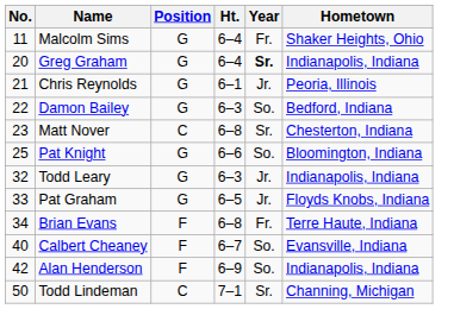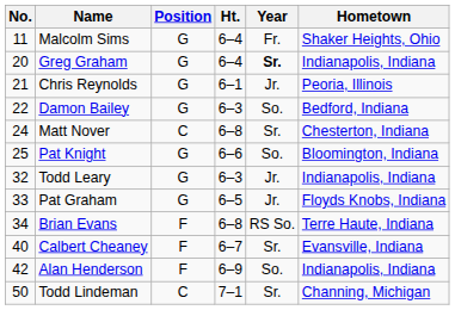 <table class="wikitable" style="text-align:center">
 <tr>
 <th>No.</th>
 <th>Name</th>
 <th><a href='#'>Position</a></th>
 <th>Ht.</th>
 <th>Year</th>
 <th>Hometown</th>
 </tr>
 <tr>
 <td>11</td>
 <td style="text-align:left">Malcolm Sims</td>
 <td>G</td>
 <td>6–4</td>
 <td>Fr.</td>
 <td style="text-align:left"><a href='#'>Shaker Heights, Ohio</a></td>
 </tr>
 <tr>
 <td>20</td>
 <td style="text-align:left"><a href='#'>Greg Graham</a></td>
 <td>G</td>
 <td>6–4</td>
 <td><strong>Sr.</strong></td>
 <td style="text-align:left"><a href='#'>Indianapolis, Indiana</a></td>
 </tr>
 <tr>
 <td>21</td>
 <td style="text-align:left">Chris Reynolds</td>
 <td>G</td>
 <td>6–1</td>
 <td>Jr.</td>
 <td style="text-align:left"><a href='#'>Peoria, Illinois</a></td>
 </tr>
 <tr>
 <td>22</td>
 <td style="text-align:left"><a href='#'>Damon Bailey</a></td>
 <td>G</td>
 <td>6–3</td>
 <td>So.</td>
 <td style="text-align:left"><a href='#'>Bedford, Indiana</a></td>
 </tr>
 <tr>
-<td>23</td>
+<td>24</td>
 <td style="text-align:left">Matt Nover</td>
 <td>C</td>
 <td>6–8</td>
 <td>Sr.</td>
 <td style="text-align:left"><a href='#'>Chesterton, Indiana</a></td>
 </tr>
 <tr>
 <td>25</td>
 <td style="text-align:left"><a href='#'>Pat Knight</a></td>
 <td>G</td>
 <td>6–6</td>
 <td>So.</td>
 <td style="text-align:left"><a href='#'>Bloomington, Indiana</a></td>
 </tr>
 <tr>
 <td>32</td>
 <td style="text-align:left">Todd Leary</td>
 <td>G</td>
 <td>6–3</td>
 <td>Jr.</td>
 <td style="text-align:left"><a href='#'>Indianapolis, Indiana</a></td>
 </tr>
 <tr>
 <td>33</td>
 <td style="text-align:left">Pat Graham</td>
 <td>G</td>
 <td>6–5</td>
 <td>Jr.</td>
 <td style="text-align:left"><a href='#'>Floyds Knobs, Indiana</a></td>
 </tr>
 <tr>
 <td>34</td>
 <td style="text-align:left"><a href='#'>Brian Evans</a></td>
 <td>F</td>
 <td>6–8</td>
-<td>Fr.</td>
+<td>RS So.</td>
 <td style="text-align:left"><a href='#'>Terre Haute, Indiana</a></td>
 </tr>
 <tr>
 <td>40</td>
 <td style="text-align:left"><a href='#'>Calbert Cheaney</a></td>
 <td>F</td>
 <td>6–7</td>
-<td>So.</td>
+<td>Sr.</td>
 <td style="text-align:left"><a href='#'>Evansville, Indiana</a></td>
 </tr>
 <tr>
 <td>42</td>
 <td style="text-align:left"><a href='#'>Alan Henderson</a></td>
 <td>F</td>
 <td>6–9</td>
 <td>So.</td>
 <td style="text-align:left"><a href='#'>Indianapolis, Indiana</a></td>
 </tr>
 <tr>
 <td>50</td>
 <td style="text-align:left">Todd Lindeman</td>
 <td>C</td>
 <td>7–1</td>
 <td>Sr.</td>
 <td style="text-align:left"><a href='#'>Channing, Michigan</a></td>
 </tr>
 </table>
